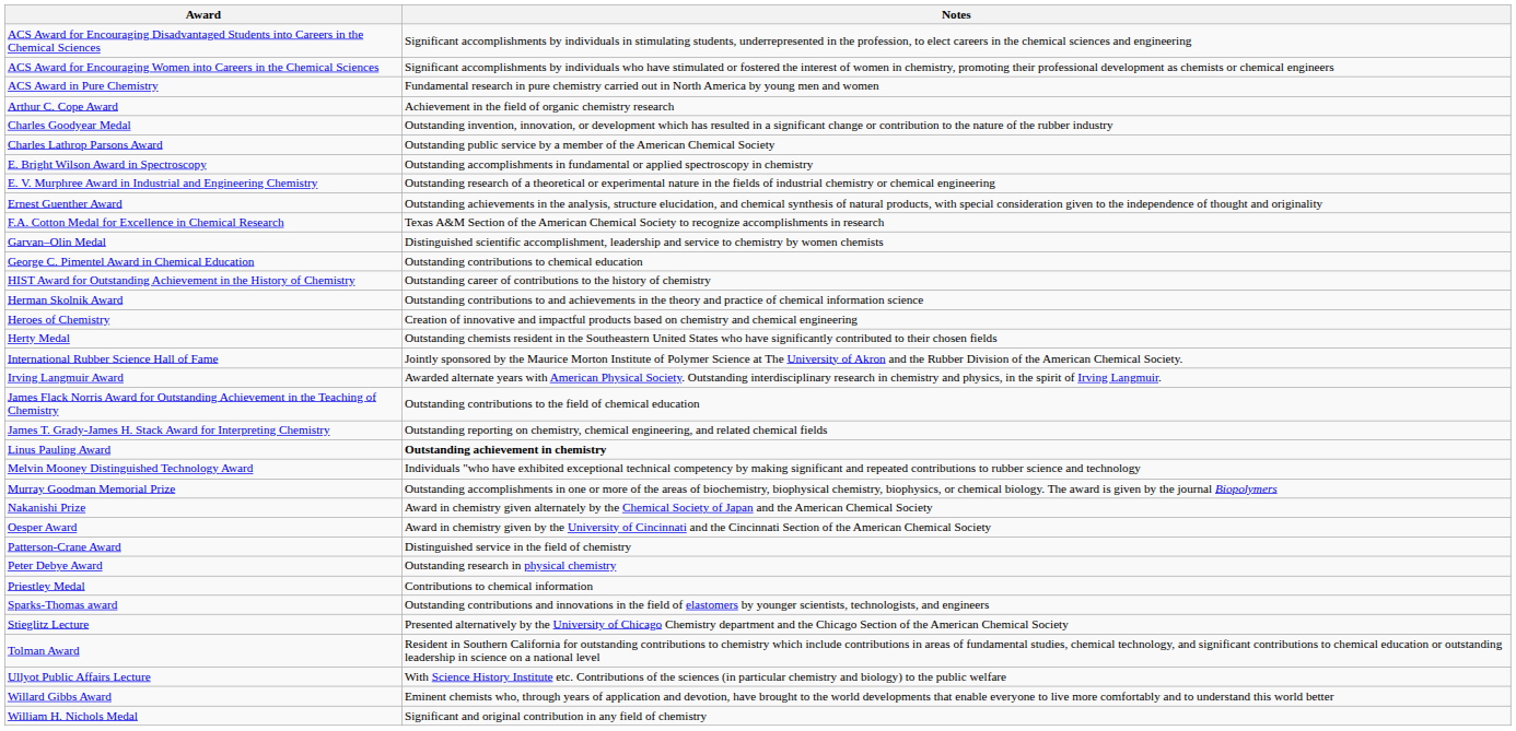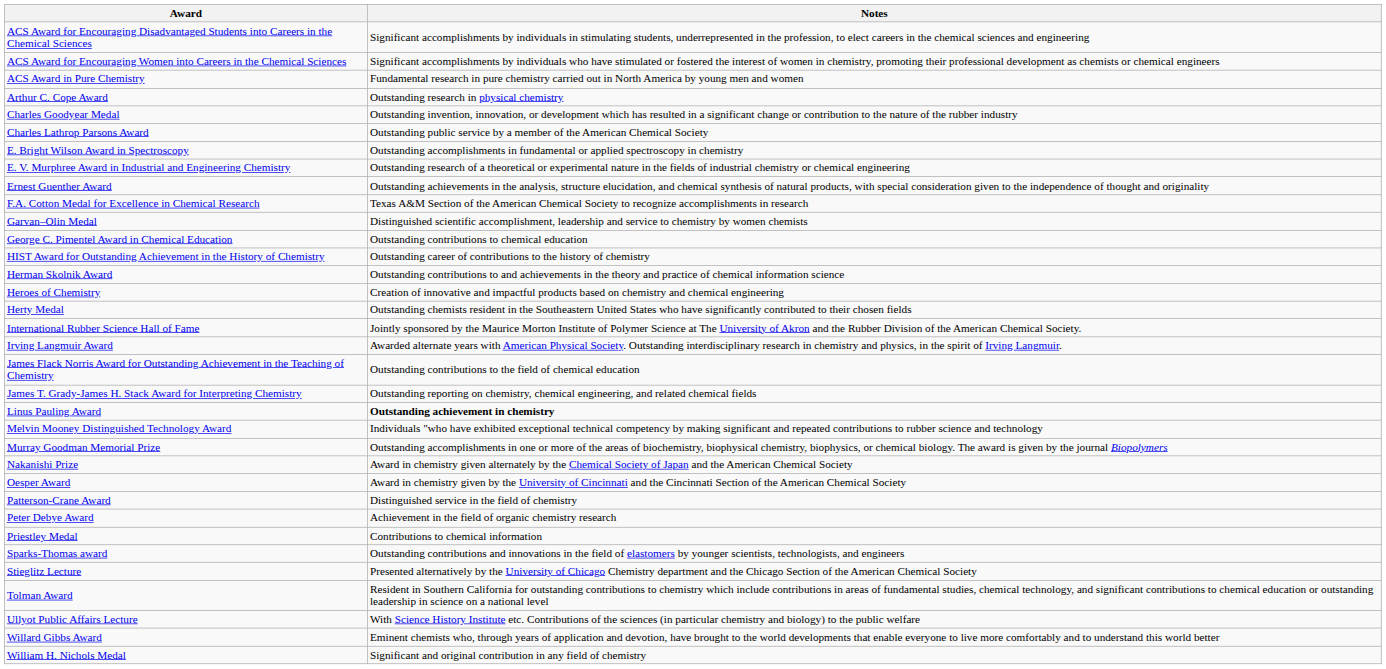 <table Class="wikitable sortable">
 <tr>
 <th>Award</th>
 <th>Notes</th>
 </tr>
 <tr>
 <td><a href='#'>ACS Award for Encouraging Disadvantaged Students into Careers in the Chemical Sciences</a></td>
 <td>Significant accomplishments by individuals in stimulating students, underrepresented in the profession, to elect careers in the chemical sciences and engineering</td>
 </tr>
 <tr>
 <td><a href='#'>ACS Award for Encouraging Women into Careers in the Chemical Sciences</a></td>
 <td>Significant accomplishments by individuals who have stimulated or fostered the interest of women in chemistry, promoting their professional development as chemists or chemical engineers</td>
 </tr>
 <tr>
 <td><a href='#'>ACS Award in Pure Chemistry</a></td>
 <td>Fundamental research in pure chemistry carried out in North America by young men and women</td>
 </tr>
 <tr>
 <td><a href='#'>Arthur C. Cope Award</a></td>
-<td>Achievement in the field of organic chemistry research</td>
+<td>Outstanding research in <a href='#'>physical chemistry</a></td>
 </tr>
 <tr>
 <td><a href='#'>Charles Goodyear Medal</a></td>
 <td>Outstanding invention, innovation, or development which has resulted in a significant change or contribution to the nature of the rubber industry</td>
 </tr>
 <tr>
 <td><a href='#'>Charles Lathrop Parsons Award</a></td>
 <td>Outstanding public service by a member of the American Chemical Society</td>
 </tr>
 <tr>
 <td><a href='#'>E. Bright Wilson Award in Spectroscopy</a></td>
 <td>Outstanding accomplishments in fundamental or applied spectroscopy in chemistry</td>
 </tr>
 <tr>
 <td><a href='#'>E. V. Murphree Award in Industrial and Engineering Chemistry</a></td>
 <td>Outstanding research of a theoretical or experimental nature in the fields of industrial chemistry or chemical engineering</td>
 </tr>
 <tr>
 <td><a href='#'>Ernest Guenther Award</a></td>
 <td>Outstanding achievements in the analysis, structure elucidation, and chemical synthesis of natural products, with special consideration given to the independence of thought and originality</td>
 </tr>
 <tr>
 <td><a href='#'>F.A. Cotton Medal for Excellence in Chemical Research</a></td>
 <td>Texas A&M Section of the American Chemical Society to recognize accomplishments in research</td>
 </tr>
 <tr>
 <td><a href='#'>Garvan–Olin Medal</a></td>
 <td>Distinguished scientific accomplishment, leadership and service to chemistry by women chemists</td>
 </tr>
 <tr>
 <td><a href='#'>George C. Pimentel Award in Chemical Education</a></td>
 <td>Outstanding contributions to chemical education</td>
 </tr>
 <tr>
 <td><a href='#'>HIST Award for Outstanding Achievement in the History of Chemistry</a></td>
 <td>Outstanding career of contributions to the history of chemistry</td>
 </tr>
 <tr>
 <td><a href='#'>Herman Skolnik Award</a></td>
 <td>Outstanding contributions to and achievements in the theory and practice of chemical information science</td>
 </tr>
 <tr>
 <td><a href='#'>Heroes of Chemistry</a></td>
 <td>Creation of innovative and impactful products based on chemistry and chemical engineering</td>
 </tr>
 <tr>
 <td><a href='#'>Herty Medal</a></td>
 <td>Outstanding chemists resident in the Southeastern United States who have significantly contributed to their chosen fields</td>
 </tr>
 <tr>
 <td data-sort-value="International Rubber Science"><a href='#'>International Rubber Science Hall of Fame</a></td>
 <td>Jointly sponsored by the Maurice Morton Institute of Polymer Science at The <a href='#'>University of Akron</a> and the Rubber Division of the American Chemical Society.</td>
 </tr>
 <tr>
 <td><a href='#'>Irving Langmuir Award</a></td>
 <td>Awarded alternate years with <a href='#'>American Physical Society</a>. Outstanding interdisciplinary research in chemistry and physics, in the spirit of <a href='#'>Irving Langmuir</a>.</td>
 </tr>
 <tr>
 <td><a href='#'>James Flack Norris Award for Outstanding Achievement in the Teaching of Chemistry</a></td>
 <td>Outstanding contributions to the field of chemical education</td>
 </tr>
 <tr>
 <td><a href='#'>James T. Grady-James H. Stack Award for Interpreting Chemistry</a></td>
 <td>Outstanding reporting on chemistry, chemical engineering, and related chemical fields</td>
 </tr>
 <tr>
 <td><a href='#'>Linus Pauling Award</a></td>
 <td><strong>Outstanding achievement in chemistry</strong></td>
 </tr>
 <tr>
 <td><a href='#'>Melvin Mooney Distinguished Technology Award</a></td>
 <td>Individuals "who have exhibited exceptional technical competency by making significant and repeated contributions to rubber science and technology</td>
 </tr>
 <tr>
 <td><a href='#'>Murray Goodman Memorial Prize</a></td>
 <td>Outstanding accomplishments in one or more of the areas of biochemistry, biophysical chemistry, biophysics, or chemical biology. The award is given by the journal <em><a href='#'>Biopolymers</a></em></td>
 </tr>
 <tr>
 <td><a href='#'>Nakanishi Prize</a></td>
 <td>Award in chemistry given alternately by the <a href='#'>Chemical Society of Japan</a> and the American Chemical Society</td>
 </tr>
 <tr>
 <td><a href='#'>Oesper Award</a></td>
 <td>Award in chemistry given by the <a href='#'>University of Cincinnati</a> and the Cincinnati Section of the American Chemical Society</td>
 </tr>
 <tr>
 <td><a href='#'>Patterson-Crane Award</a></td>
 <td>Distinguished service in the field of chemistry</td>
 </tr>
 <tr>
 <td><a href='#'>Peter Debye Award</a></td>
-<td>Outstanding research in <a href='#'>physical chemistry</a></td>
+<td>Achievement in the field of organic chemistry research</td>
 </tr>
 <tr>
 <td><a href='#'>Priestley Medal</a></td>
 <td>Contributions to chemical information</td>
 </tr>
 <tr>
 <td><a href='#'>Sparks-Thomas award</a></td>
 <td>Outstanding contributions and innovations in the field of <a href='#'>elastomers</a> by younger scientists, technologists, and engineers</td>
 </tr>
 <tr>
 <td><a href='#'>Stieglitz Lecture</a></td>
 <td>Presented alternatively by the <a href='#'>University of Chicago</a> Chemistry department and the Chicago Section of the American Chemical Society</td>
 </tr>
 <tr>
 <td><a href='#'>Tolman Award</a></td>
 <td>Resident in Southern California for outstanding contributions to chemistry which include contributions in areas of fundamental studies, chemical technology, and significant contributions to chemical education or outstanding leadership in science on a national level</td>
 </tr>
 <tr>
 <td><a href='#'>Ullyot Public Affairs Lecture</a></td>
 <td>With <a href='#'>Science History Institute</a> etc. Contributions of the sciences (in particular chemistry and biology) to the public welfare</td>
 </tr>
 <tr>
 <td><a href='#'>Willard Gibbs Award</a></td>
 <td>Eminent chemists who, through years of application and devotion, have brought to the world developments that enable everyone to live more comfortably and to understand this world better</td>
 </tr>
 <tr>
 <td><a href='#'>William H. Nichols Medal</a></td>
 <td>Significant and original contribution in any field of chemistry</td>
 </tr>
 </table>
